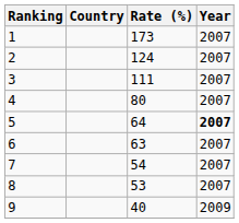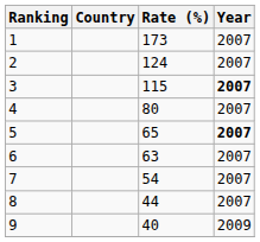 <table class="wikitable sortable">
 <tr>
 <th>Ranking</th>
 <th>Country</th>
 <th>Rate (%)</th>
 <th>Year</th>
 </tr>
 <tr>
 <td>1</td>
 <td></td>
 <td>173</td>
 <td>2007</td>
 </tr>
 <tr>
 <td>2</td>
 <td></td>
 <td>124</td>
 <td>2007</td>
 </tr>
 <tr>
 <td>3</td>
 <td></td>
-<td>111</td>
-<td>2007</td>
+<td>115</td>
+<td><strong>2007</strong></td>
 </tr>
 <tr>
 <td>4</td>
 <td></td>
 <td>80</td>
 <td>2007</td>
 </tr>
 <tr>
 <td>5</td>
 <td></td>
-<td>64</td>
+<td>65</td>
 <td><strong>2007</strong></td>
 </tr>
 <tr>
 <td>6</td>
 <td></td>
 <td>63</td>
 <td>2007</td>
 </tr>
 <tr>
 <td>7</td>
 <td></td>
 <td>54</td>
 <td>2007</td>
 </tr>
 <tr>
 <td>8</td>
 <td></td>
-<td>53</td>
+<td>44</td>
 <td>2007</td>
 </tr>
 <tr>
 <td>9</td>
 <td></td>
 <td>40</td>
 <td>2009</td>
 </tr>
 <tr>
 </tr>
 </table>
